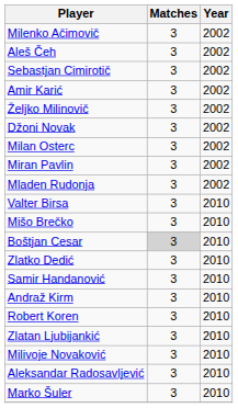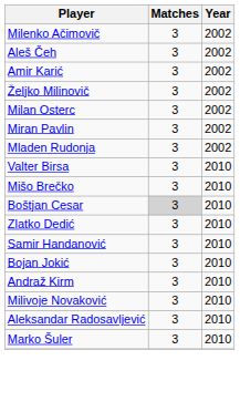 <table class="wikitable" style="text-align: left;">
 <tr>
 <th>Player</th>
 <th>Matches</th>
 <th>Year</th>
 </tr>
 <tr>
 <td><a href='#'>Milenko Ačimovič</a></td>
 <td align=center>3</td>
 <td>2002</td>
 </tr>
 <tr>
 <td><a href='#'>Aleš Čeh</a></td>
 <td align=center>3</td>
 <td>2002</td>
 </tr>
 <tr>
-<td><a href='#'>Sebastjan Cimirotič</a></td>
-<td align=center>3</td>
-<td>2002</td>
-</tr>
-<tr>
 <td><a href='#'>Amir Karić</a></td>
 <td align=center>3</td>
 <td>2002</td>
 </tr>
 <tr>
 <td><a href='#'>Željko Milinovič</a></td>
-<td align=center>3</td>
-<td>2002</td>
-</tr>
-<tr>
-<td><a href='#'>Džoni Novak</a></td>
 <td align=center>3</td>
 <td>2002</td>
 </tr>
 <tr>
 <td><a href='#'>Milan Osterc</a></td>
 <td align=center>3</td>
 <td>2002</td>
 </tr>
 <tr>
 <td><a href='#'>Miran Pavlin</a></td>
 <td align=center>3</td>
 <td>2002</td>
 </tr>
 <tr>
 <td><a href='#'>Mladen Rudonja</a></td>
 <td align=center>3</td>
 <td>2002</td>
 </tr>
 <tr>
 <td><a href='#'>Valter Birsa</a></td>
 <td align=center>3</td>
 <td>2010</td>
 </tr>
 <tr>
 <td><a href='#'>Mišo Brečko</a></td>
 <td align=center>3</td>
 <td>2010</td>
 </tr>
 <tr>
 <td><a href='#'>Boštjan Cesar</a></td>
 <td align=center style="background: lightgrey;">3</td>
 <td>2010</td>
 </tr>
 <tr>
 <td><a href='#'>Zlatko Dedić</a></td>
 <td align=center>3</td>
 <td>2010</td>
 </tr>
 <tr>
 <td><a href='#'>Samir Handanović</a></td>
 <td align=center>3</td>
 <td>2010</td>
 </tr>
 <tr>
-<td><a href='#'>Andraž Kirm</a></td>
+<td><a href='#'>Bojan Jokić</a></td>
 <td align=center>3</td>
 <td>2010</td>
 </tr>
 <tr>
-<td><a href='#'>Robert Koren</a></td>
-<td align=center>3</td>
-<td>2010</td>
-</tr>
-<tr>
-<td><a href='#'>Zlatan Ljubijankić</a></td>
+<td><a href='#'>Andraž Kirm</a></td>
 <td align=center>3</td>
 <td>2010</td>
 </tr>
 <tr>
 <td><a href='#'>Milivoje Novaković</a></td>
 <td align=center>3</td>
 <td>2010</td>
 </tr>
 <tr>
 <td><a href='#'>Aleksandar Radosavljević</a></td>
 <td align=center>3</td>
 <td>2010</td>
 </tr>
 <tr>
 <td><a href='#'>Marko Šuler</a></td>
 <td align=center>3</td>
 <td>2010</td>
 </tr>
 <tr>
 </tr>
 </table>
